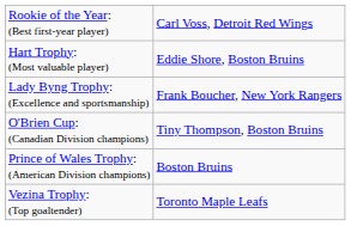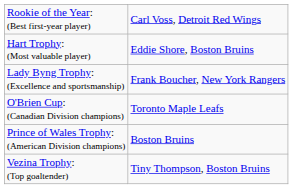 <table class="wikitable">
 <tr>
 <td><a href='#'>Rookie of the Year</a>:<br><small>(Best first-year player)</small></td>
 <td><a href='#'>Carl Voss</a>, <a href='#'>Detroit Red Wings</a></td>
 </tr>
 <tr>
 <td><a href='#'>Hart Trophy</a>:<br><small>(Most valuable player)</small></td>
 <td><a href='#'>Eddie Shore</a>, <a href='#'>Boston Bruins</a></td>
 </tr>
 <tr>
 <td><a href='#'>Lady Byng Trophy</a>:<br><small>(Excellence and sportsmanship)</small></td>
 <td><a href='#'>Frank Boucher</a>, <a href='#'>New York Rangers</a></td>
 </tr>
 <tr>
 <td><a href='#'>O'Brien Cup</a>:<br><small>(Canadian Division champions)</small></td>
-<td><a href='#'>Tiny Thompson</a>, <a href='#'>Boston Bruins</a></td>
+<td><a href='#'>Toronto Maple Leafs</a></td>
 </tr>
 <tr>
 <td><a href='#'>Prince of Wales Trophy</a>:<br><small>(American Division champions)</small></td>
 <td><a href='#'>Boston Bruins</a></td>
 </tr>
 <tr>
 <td><a href='#'>Vezina Trophy</a>:<br><small>(Top goaltender)</small></td>
-<td><a href='#'>Toronto Maple Leafs</a></td>
+<td><a href='#'>Tiny Thompson</a>, <a href='#'>Boston Bruins</a></td>
 </tr>
 </table>
